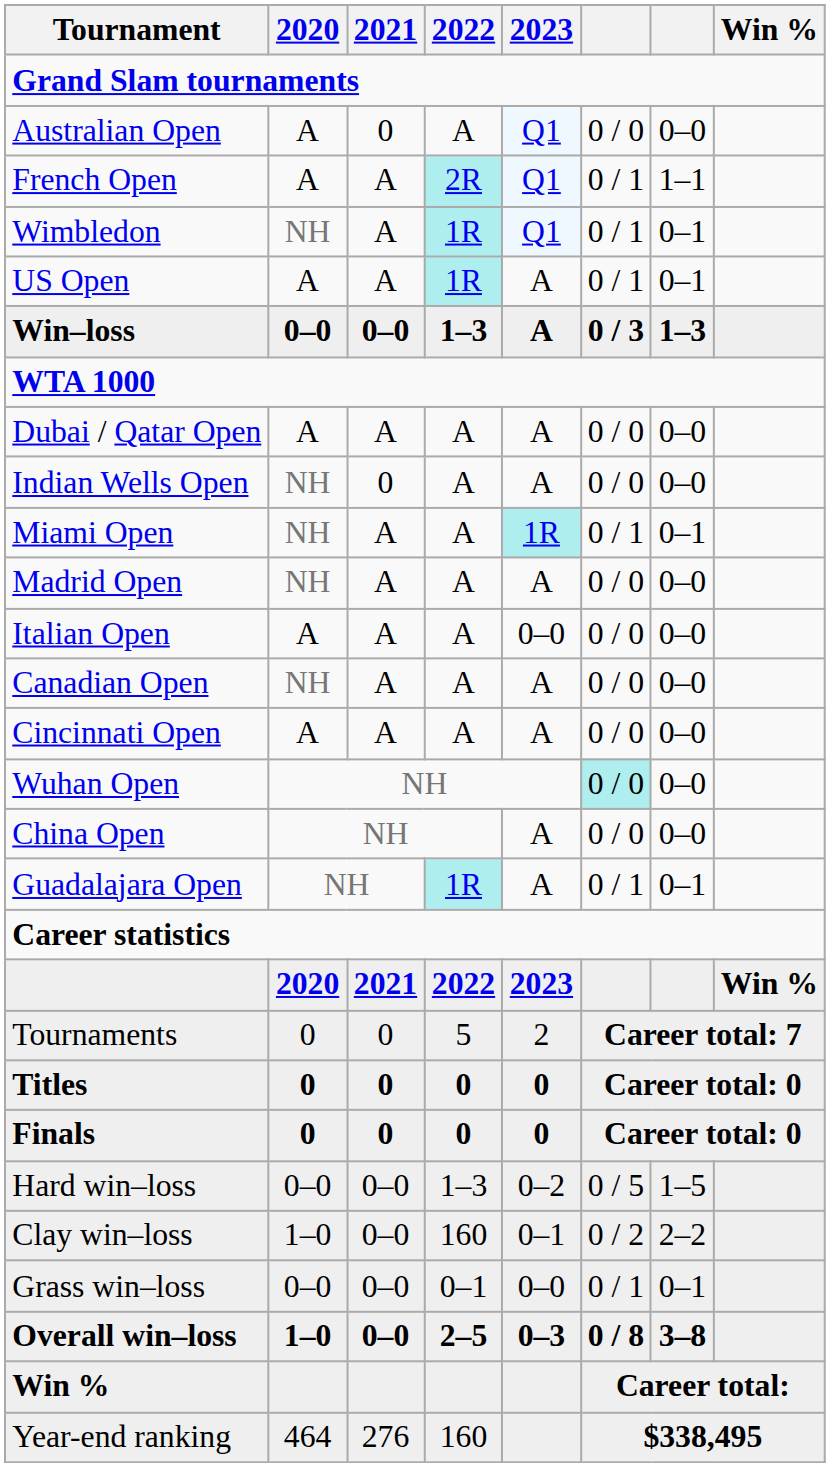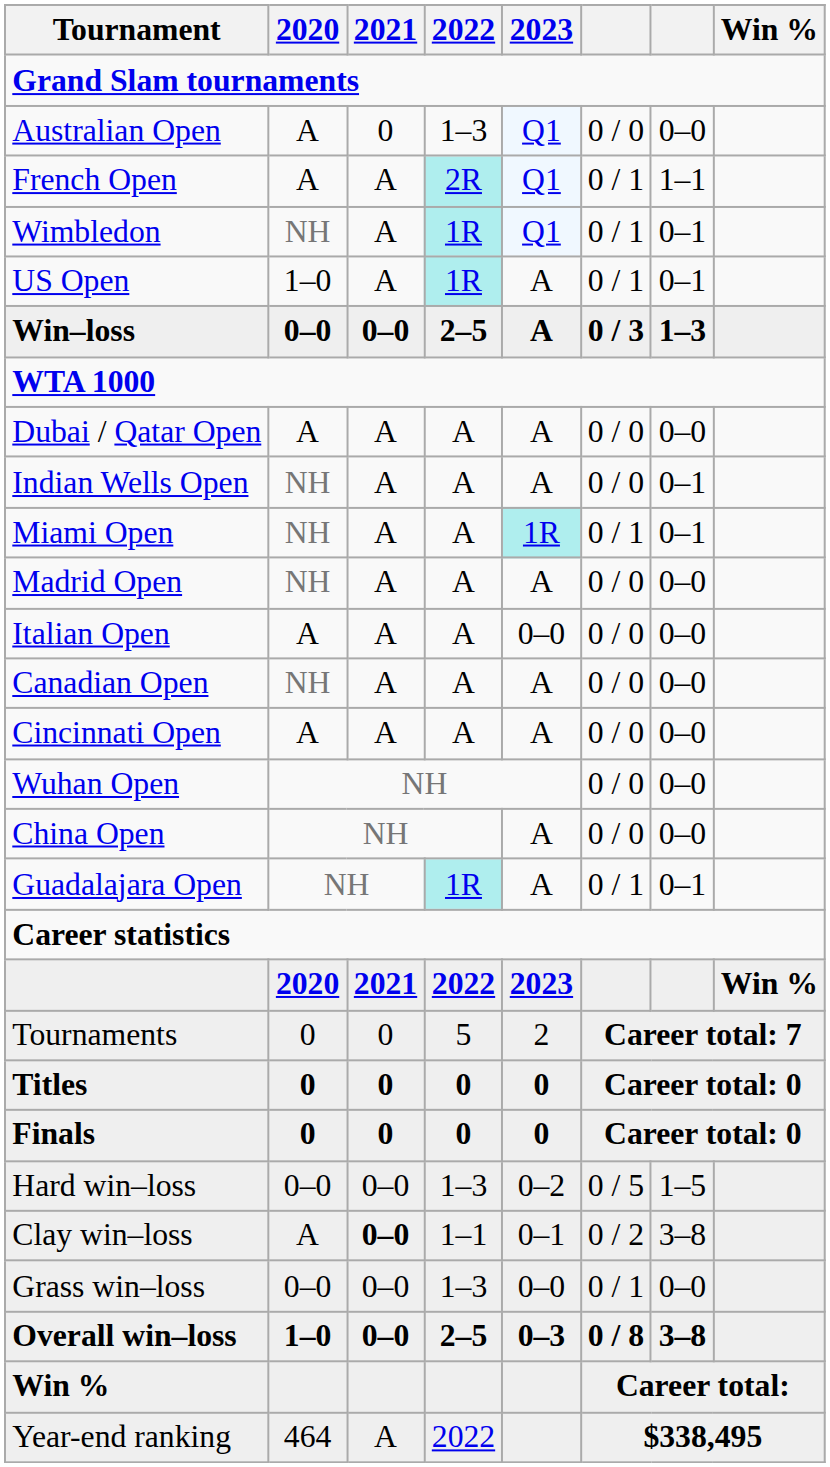 <table class="wikitable" style="text-align:center">
 <tr>
 <th>Tournament</th>
 <th><a href='#'>2020</a></th>
 <th><a href='#'>2021</a></th>
 <th><a href='#'>2022</a></th>
 <th><a href='#'>2023</a></th>
 <th></th>
 <th></th>
 <th>Win %</th>
 </tr>
 <tr>
 <td colspan="8" align="left"><strong><a href='#'>Grand Slam tournaments</a></strong></td>
 </tr>
 <tr>
 <td align="left"><a href='#'>Australian Open</a></td>
 <td>A</td>
 <td>0</td>
-<td>A</td>
+<td>1–3</td>
 <td bgcolor="f0f8ff"><a href='#'>Q1</a></td>
 <td>0 / 0</td>
 <td>0–0</td>
 <td></td>
 </tr>
 <tr>
 <td align="left"><a href='#'>French Open</a></td>
 <td>A</td>
 <td>A</td>
 <td bgcolor="afeeee"><a href='#'>2R</a></td>
 <td bgcolor=f0f8ff><a href='#'>Q1</a></td>
 <td>0 / 1</td>
 <td>1–1</td>
 <td></td>
 </tr>
 <tr>
 <td align="left"><a href='#'>Wimbledon</a></td>
 <td style=color:#767676>NH</td>
 <td>A</td>
 <td bgcolor=afeeee><a href='#'>1R</a></td>
 <td bgcolor=f0f8ff><a href='#'>Q1</a></td>
 <td>0 / 1</td>
 <td>0–1</td>
 <td></td>
 </tr>
 <tr>
 <td align="left"><a href='#'>US Open</a></td>
-<td>A</td>
+<td>1–0</td>
 <td>A</td>
 <td bgcolor="afeeee"><a href='#'>1R</a></td>
 <td>A</td>
 <td>0 / 1</td>
 <td>0–1</td>
 <td></td>
 </tr>
 <tr style="background:#efefef;font-weight:bold">
 <td align="left">Win–loss</td>
 <td>0–0</td>
 <td>0–0</td>
-<td>1–3</td>
+<td>2–5</td>
 <td>A</td>
 <td>0 / 3</td>
 <td>1–3</td>
 <td></td>
 </tr>
 <tr>
 <td colspan="8" align="left"><strong><a href='#'>WTA 1000</a></strong></td>
 </tr>
 <tr>
 <td align=left><a href='#'>Dubai</a> / <a href='#'>Qatar Open</a></td>
 <td>A</td>
 <td>A</td>
 <td>A</td>
 <td>A</td>
 <td>0 / 0</td>
 <td>0–0</td>
 <td></td>
 </tr>
 <tr>
 <td align=left><a href='#'>Indian Wells Open</a></td>
 <td style=color:#767676>NH</td>
-<td>0</td>
+<td>A</td>
 <td>A</td>
 <td>A</td>
 <td>0 / 0</td>
-<td>0–0</td>
+<td>0–1</td>
 <td></td>
 </tr>
 <tr>
 <td align=left><a href='#'>Miami Open</a></td>
 <td style=color:#767676>NH</td>
 <td>A</td>
 <td>A</td>
 <td bgcolor="afeeee"><a href='#'>1R</a></td>
 <td>0 / 1</td>
 <td>0–1</td>
 <td></td>
 </tr>
 <tr>
 <td align=left><a href='#'>Madrid Open</a></td>
 <td style=color:#767676>NH</td>
 <td>A</td>
 <td>A</td>
 <td>A</td>
 <td>0 / 0</td>
 <td>0–0</td>
 <td></td>
 </tr>
 <tr>
 <td align=left><a href='#'>Italian Open</a></td>
 <td>A</td>
 <td>A</td>
 <td>A</td>
 <td>0–0</td>
 <td>0 / 0</td>
 <td>0–0</td>
 <td></td>
 </tr>
 <tr>
 <td align=left><a href='#'>Canadian Open</a></td>
 <td style=color:#767676>NH</td>
 <td>A</td>
 <td>A</td>
 <td>A</td>
 <td>0 / 0</td>
 <td>0–0</td>
 <td></td>
 </tr>
 <tr>
 <td align=left><a href='#'>Cincinnati Open</a></td>
 <td>A</td>
 <td>A</td>
 <td>A</td>
 <td>A</td>
 <td>0 / 0</td>
 <td>0–0</td>
 <td></td>
 </tr>
 <tr>
 <td align=left><a href='#'>Wuhan Open</a></td>
 <td colspan="4" style=color:#767676>NH</td>
-<td style="background: paleturquoise;">0 / 0</td>
+<td>0 / 0</td>
 <td>0–0</td>
 <td></td>
 </tr>
 <tr>
 <td align=left><a href='#'>China Open</a></td>
 <td colspan="3" style=color:#767676>NH</td>
 <td>A</td>
 <td>0 / 0</td>
 <td>0–0</td>
 <td></td>
 </tr>
 <tr>
 <td align=left><a href='#'>Guadalajara Open</a></td>
 <td colspan="2" style=color:#767676>NH</td>
 <td bgcolor="afeeee"><a href='#'>1R</a></td>
 <td>A</td>
 <td>0 / 1</td>
 <td>0–1</td>
 <td></td>
 </tr>
 <tr>
 <td colspan="8" align="left"><strong>Career statistics</strong></td>
 </tr>
 <tr style="background:#efefef;font-weight:bold">
 <td></td>
 <td><a href='#'>2020</a></td>
 <td><a href='#'>2021</a></td>
 <td><a href='#'>2022</a></td>
 <td><a href='#'>2023</a></td>
 <td></td>
 <td></td>
 <td>Win %</td>
 </tr>
 <tr bgcolor=efefef>
 <td align=left>Tournaments</td>
 <td>0</td>
 <td>0</td>
 <td>5</td>
 <td>2</td>
 <td colspan="3"><strong>Career total: 7</strong></td>
 </tr>
 <tr style="background:#efefef;font-weight:bold">
 <td align=left>Titles</td>
 <td>0</td>
 <td>0</td>
 <td>0</td>
 <td>0</td>
 <td colspan="3">Career total: 0</td>
 </tr>
 <tr style="background:#efefef;font-weight:bold">
 <td align=left>Finals</td>
 <td>0</td>
 <td>0</td>
 <td>0</td>
 <td>0</td>
 <td colspan="3">Career total: 0</td>
 </tr>
 <tr bgcolor=efefef>
 <td align=left>Hard win–loss</td>
 <td>0–0</td>
 <td>0–0</td>
 <td>1–3</td>
 <td>0–2</td>
 <td>0 / 5</td>
 <td>1–5</td>
 <td></td>
 </tr>
 <tr bgcolor=efefef>
 <td align=left>Clay win–loss</td>
-<td>1–0</td>
-<td>0–0</td>
-<td>160</td>
+<td>A</td>
+<td><strong>0–0</strong></td>
+<td>1–1</td>
 <td>0–1</td>
 <td>0 / 2</td>
-<td>2–2</td>
+<td>3–8</td>
 <td></td>
 </tr>
 <tr bgcolor=efefef>
 <td align=left>Grass win–loss</td>
 <td>0–0</td>
 <td>0–0</td>
-<td>0–1</td>
+<td>1–3</td>
 <td>0–0</td>
 <td>0 / 1</td>
-<td>0–1</td>
+<td>0–0</td>
 <td></td>
 </tr>
 <tr style="background:#efefef;font-weight:bold">
 <td align=left>Overall win–loss</td>
 <td>1–0</td>
 <td>0–0</td>
 <td>2–5</td>
 <td>0–3</td>
 <td>0 / 8</td>
 <td>3–8</td>
 <td></td>
 </tr>
 <tr style="background:#efefef;font-weight:bold">
 <td align=left>Win %</td>
 <td></td>
 <td></td>
 <td></td>
 <td></td>
 <td colspan="3">Career total: </td>
 </tr>
 <tr bgcolor=efefef>
 <td align=left>Year-end ranking</td>
 <td>464</td>
-<td>276</td>
-<td>160</td>
+<td>A</td>
+<td><a href='#'>2022</a></td>
 <td></td>
 <td colspan="3"><strong>$338,495</strong></td>
 </tr>
 </table>
